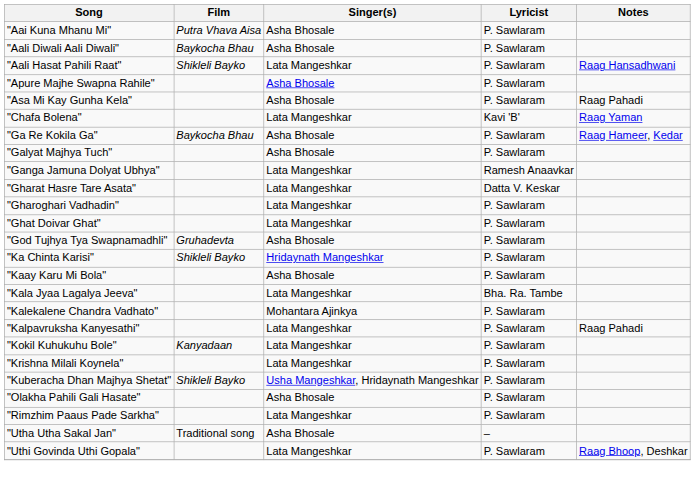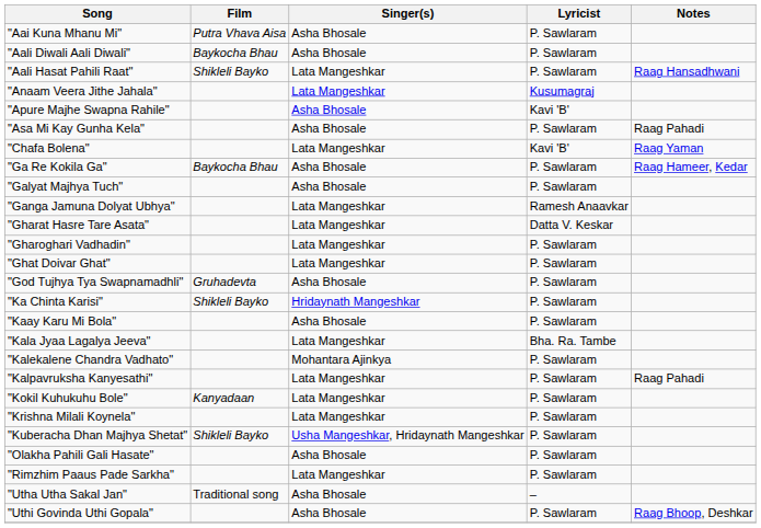 <table class="wikitable sortable">
 <tr>
 <th>Song</th>
 <th>Film</th>
 <th>Singer(s)</th>
 <th>Lyricist</th>
 <th>Notes</th>
 </tr>
 <tr>
 <td>"Aai Kuna Mhanu Mi"</td>
 <td><em>Putra Vhava Aisa</em></td>
 <td>Asha Bhosale</td>
 <td>P. Sawlaram</td>
 <td></td>
 </tr>
 <tr>
 <td>"Aali Diwali Aali Diwali"</td>
 <td><em>Baykocha Bhau</em></td>
 <td>Asha Bhosale</td>
 <td>P. Sawlaram</td>
 <td></td>
 </tr>
 <tr>
 <td>"Aali Hasat Pahili Raat"</td>
 <td><em>Shikleli Bayko</em></td>
 <td>Lata Mangeshkar</td>
 <td>P. Sawlaram</td>
 <td><a href='#'>Raag Hansadhwani</a></td>
 </tr>
 <tr>
+<td>"Anaam Veera Jithe Jahala"</td>
+<td></td>
+<td><a href='#'>Lata Mangeshkar</a></td>
+<td><a href='#'>Kusumagraj</a></td>
+<td></td>
+</tr>
+<tr>
 <td>"Apure Majhe Swapna Rahile"</td>
 <td></td>
 <td><a href='#'>Asha Bhosale</a></td>
-<td>P. Sawlaram</td>
+<td>Kavi 'B'</td>
 <td></td>
 </tr>
 <tr>
 <td>"Asa Mi Kay Gunha Kela"</td>
 <td></td>
 <td>Asha Bhosale</td>
 <td>P. Sawlaram</td>
 <td>Raag Pahadi</td>
 </tr>
 <tr>
 <td>"Chafa Bolena"</td>
 <td></td>
 <td>Lata Mangeshkar</td>
 <td>Kavi 'B'</td>
 <td><a href='#'>Raag Yaman</a></td>
 </tr>
 <tr>
 <td>"Ga Re Kokila Ga"</td>
 <td><em>Baykocha Bhau</em></td>
 <td>Asha Bhosale</td>
 <td>P. Sawlaram</td>
 <td><a href='#'>Raag Hameer</a>, <a href='#'>Kedar</a></td>
 </tr>
 <tr>
 <td>"Galyat Majhya Tuch"</td>
 <td></td>
 <td>Asha Bhosale</td>
 <td>P. Sawlaram</td>
 <td></td>
 </tr>
 <tr>
 <td>"Ganga Jamuna Dolyat Ubhya"</td>
 <td></td>
 <td>Lata Mangeshkar</td>
 <td>Ramesh Anaavkar</td>
 <td></td>
 </tr>
 <tr>
 <td>"Gharat Hasre Tare Asata"</td>
 <td></td>
 <td>Lata Mangeshkar</td>
 <td>Datta V. Keskar</td>
 <td></td>
 </tr>
 <tr>
 <td>"Gharoghari Vadhadin"</td>
 <td></td>
 <td>Lata Mangeshkar</td>
 <td>P. Sawlaram</td>
 <td></td>
 </tr>
 <tr>
 <td>"Ghat Doivar Ghat"</td>
 <td></td>
 <td>Lata Mangeshkar</td>
 <td>P. Sawlaram</td>
 <td></td>
 </tr>
 <tr>
 <td>"God Tujhya Tya Swapnamadhli"</td>
 <td><em>Gruhadevta</em></td>
 <td>Asha Bhosale</td>
 <td>P. Sawlaram</td>
 <td></td>
 </tr>
 <tr>
 <td>"Ka Chinta Karisi"</td>
 <td><em>Shikleli Bayko</em></td>
 <td><a href='#'>Hridaynath Mangeshkar</a></td>
 <td>P. Sawlaram</td>
 <td></td>
 </tr>
 <tr>
 <td>"Kaay Karu Mi Bola"</td>
 <td></td>
 <td>Asha Bhosale</td>
 <td>P. Sawlaram</td>
 <td></td>
 </tr>
 <tr>
 <td>"Kala Jyaa Lagalya Jeeva"</td>
 <td></td>
 <td>Lata Mangeshkar</td>
 <td>Bha. Ra. Tambe</td>
 <td></td>
 </tr>
 <tr>
 <td>"Kalekalene Chandra Vadhato"</td>
 <td></td>
 <td>Mohantara Ajinkya</td>
 <td>P. Sawlaram</td>
 <td></td>
 </tr>
 <tr>
 <td>"Kalpavruksha Kanyesathi"</td>
 <td></td>
 <td>Lata Mangeshkar</td>
 <td>P. Sawlaram</td>
 <td>Raag Pahadi</td>
 </tr>
 <tr>
 <td>"Kokil Kuhukuhu Bole"</td>
 <td><em>Kanyadaan</em></td>
 <td>Lata Mangeshkar</td>
 <td>P. Sawlaram</td>
 <td></td>
 </tr>
 <tr>
 <td>"Krishna Milali Koynela"</td>
 <td></td>
 <td>Lata Mangeshkar</td>
 <td>P. Sawlaram</td>
 <td></td>
 </tr>
 <tr>
 <td>"Kuberacha Dhan Majhya Shetat"</td>
 <td><em>Shikleli Bayko</em></td>
 <td><a href='#'>Usha Mangeshkar</a>, Hridaynath Mangeshkar</td>
 <td>P. Sawlaram</td>
 <td></td>
 </tr>
 <tr>
 <td>"Olakha Pahili Gali Hasate"</td>
 <td></td>
 <td>Asha Bhosale</td>
 <td>P. Sawlaram</td>
 <td></td>
 </tr>
 <tr>
 <td>"Rimzhim Paaus Pade Sarkha"</td>
 <td></td>
 <td>Lata Mangeshkar</td>
 <td>P. Sawlaram</td>
 <td></td>
 </tr>
 <tr>
 <td>"Utha Utha Sakal Jan"</td>
 <td>Traditional song</td>
 <td>Asha Bhosale</td>
 <td>–</td>
 <td></td>
 </tr>
 <tr>
 <td>"Uthi Govinda Uthi Gopala"</td>
 <td></td>
-<td>Lata Mangeshkar</td>
+<td>Asha Bhosale</td>
 <td>P. Sawlaram</td>
 <td><a href='#'>Raag Bhoop</a>, Deshkar</td>
 </tr>
 <tr>
 </tr>
 </table>
